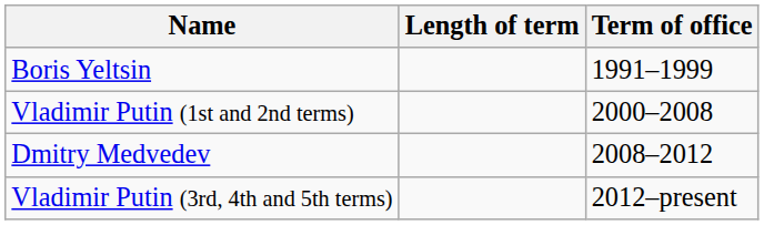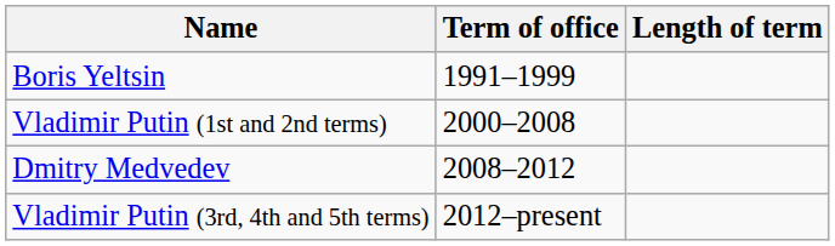 <table class="wikitable">
 <tr>
 <th>Name</th>
+<th>Term of office</th>
 <th>Length of term</th>
-<th>Term of office</th>
 </tr>
 <tr>
 <td><a href='#'>Boris Yeltsin</a></td>
+<td>1991–1999</td>
 <td></td>
-<td>1991–1999</td>
 </tr>
 <tr>
 <td><a href='#'>Vladimir Putin</a> <small>(1st and 2nd terms)</small></td>
+<td>2000–2008</td>
 <td></td>
-<td>2000–2008</td>
 </tr>
 <tr>
 <td><a href='#'>Dmitry Medvedev</a></td>
+<td>2008–2012</td>
 <td></td>
-<td>2008–2012</td>
 </tr>
 <tr>
 <td><a href='#'>Vladimir Putin</a> <small>(3rd, 4th and 5th terms)</small></td>
+<td>2012–present</td>
 <td></td>
-<td>2012–present</td>
 </tr>
 </table>
